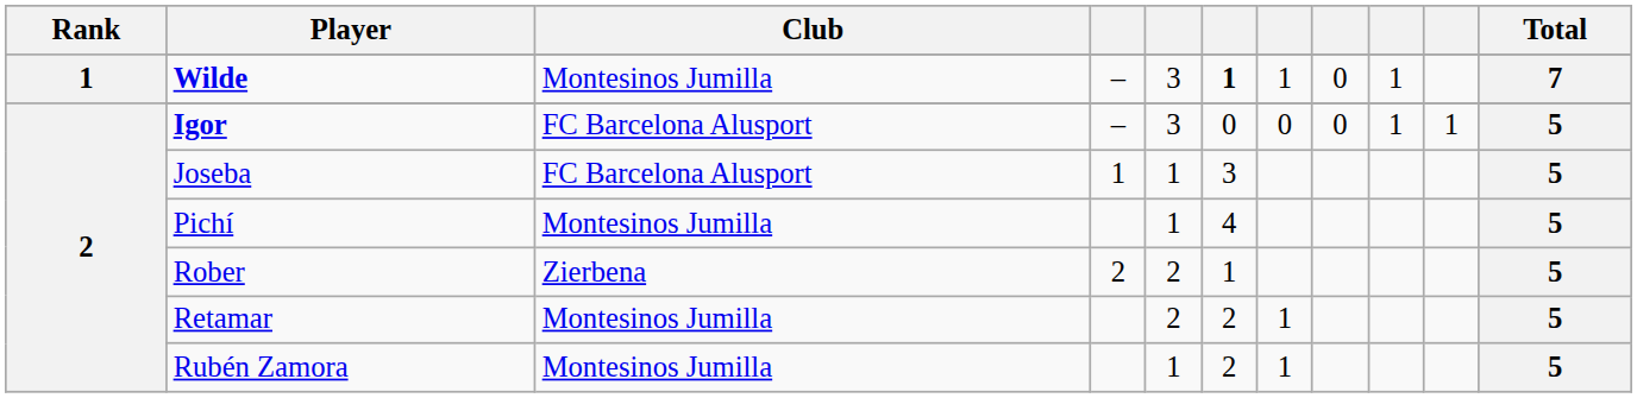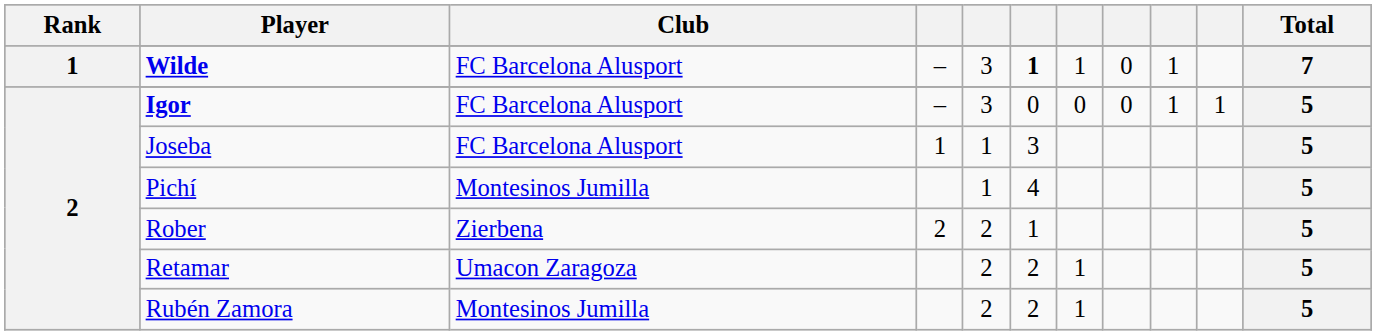 <table class="wikitable" style="text-align:center; font-size:90%;" width=800>
 <tr>
 <th>Rank</th>
 <th>Player</th>
 <th>Club</th>
 <th></th>
 <th></th>
 <th></th>
 <th></th>
 <th></th>
 <th></th>
 <th></th>
 <th>Total</th>
 </tr>
 <tr>
 <th rowspan=2>1</th>
 </tr>
 <tr>
 <td align=left> <strong><a href='#'>Wilde</a></strong></td>
-<td align=left><a href='#'>Montesinos Jumilla</a></td>
+<td align=left><a href='#'>FC Barcelona Alusport</a></td>
 <td>–</td>
 <td>3</td>
 <td><strong>1</strong></td>
 <td>1</td>
 <td>0</td>
 <td>1</td>
 <td></td>
 <th>7</th>
 </tr>
 <tr>
 <th rowspan=7>2</th>
 </tr>
 <tr>
 <td align=left> <strong><a href='#'>Igor</a></strong></td>
 <td align=left><a href='#'>FC Barcelona Alusport</a></td>
 <td>–</td>
 <td>3</td>
 <td>0</td>
 <td>0</td>
 <td>0</td>
 <td>1</td>
 <td>1</td>
 <th>5</th>
 </tr>
 <tr>
 <td align=left> <a href='#'>Joseba</a></td>
 <td align=left><a href='#'>FC Barcelona Alusport</a></td>
 <td>1</td>
 <td>1</td>
 <td>3</td>
 <td></td>
 <td></td>
 <td></td>
 <td></td>
 <th>5</th>
 </tr>
 <tr>
 <td align=left> <a href='#'>Pichí</a></td>
 <td align=left><a href='#'>Montesinos Jumilla</a></td>
 <td></td>
 <td>1</td>
 <td>4</td>
 <td></td>
 <td></td>
 <td></td>
 <td></td>
 <th>5</th>
 </tr>
 <tr>
 <td align=left> <a href='#'>Rober</a></td>
 <td align=left><a href='#'>Zierbena</a></td>
 <td>2</td>
 <td>2</td>
 <td>1</td>
 <td></td>
 <td></td>
 <td></td>
 <td></td>
 <th>5</th>
 </tr>
 <tr>
 <td align=left> <a href='#'>Retamar</a></td>
-<td align=left><a href='#'>Montesinos Jumilla</a></td>
+<td align=left><a href='#'>Umacon Zaragoza</a></td>
 <td></td>
 <td>2</td>
 <td>2</td>
 <td>1</td>
 <td></td>
 <td></td>
 <td></td>
 <th>5</th>
 </tr>
 <tr>
 <td align=left> <a href='#'>Rubén Zamora</a></td>
 <td align=left><a href='#'>Montesinos Jumilla</a></td>
 <td></td>
-<td>1</td>
+<td>2</td>
 <td>2</td>
 <td>1</td>
 <td></td>
 <td></td>
 <td></td>
 <th>5</th>
 </tr>
 </table>
